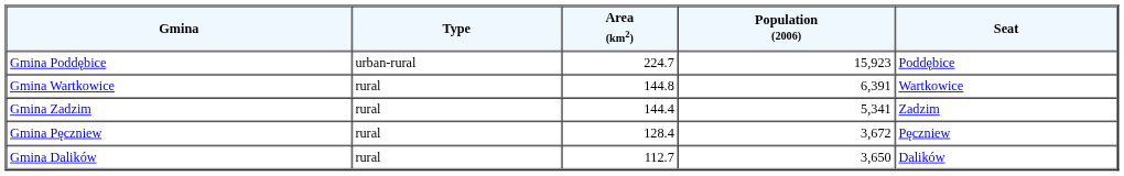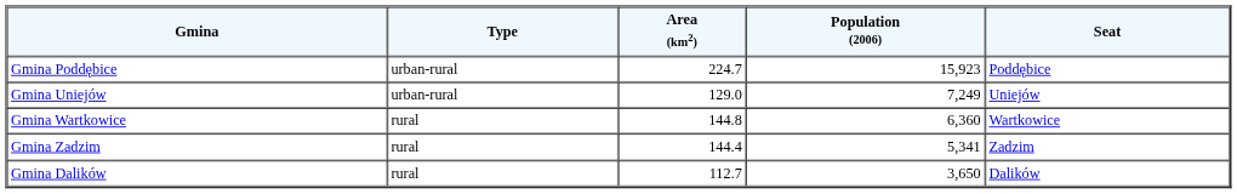 <table width="60%" border="2" cellpadding="3" cellspacing="0" style="font-size:90%;line-height:120%;">
 <tr bgcolor="F0F8FF">
 <td style="text-align:center;"><strong>Gmina</strong></td>
 <td style="text-align:center;"><strong>Type</strong></td>
 <td style="text-align:center;"><strong>Area<br><small>(km<sup>2</sup>)</small></strong></td>
 <td style="text-align:center;"><strong>Population<br><small>(2006)</small></strong></td>
 <td style="text-align:center;"><strong>Seat</strong></td>
 </tr>
 <tr>
 <td><a href='#'>Gmina Poddębice</a></td>
 <td>urban-rural</td>
 <td style="text-align:right;">224.7</td>
 <td style="text-align:right;">15,923</td>
 <td><a href='#'>Poddębice</a></td>
 </tr>
 <tr>
+<td><a href='#'>Gmina Uniejów</a></td>
+<td>urban-rural</td>
+<td style="text-align:right;">129.0</td>
+<td style="text-align:right;">7,249</td>
+<td><a href='#'>Uniejów</a></td>
+</tr>
+<tr>
 <td><a href='#'>Gmina Wartkowice</a></td>
 <td>rural</td>
 <td style="text-align:right;">144.8</td>
-<td style="text-align:right;">6,391</td>
+<td style="text-align:right;">6,360</td>
 <td><a href='#'>Wartkowice</a></td>
 </tr>
 <tr>
 <td><a href='#'>Gmina Zadzim</a></td>
 <td>rural</td>
 <td style="text-align:right;">144.4</td>
 <td style="text-align:right;">5,341</td>
 <td><a href='#'>Zadzim</a></td>
-</tr>
-<tr>
-<td><a href='#'>Gmina Pęczniew</a></td>
-<td>rural</td>
-<td style="text-align:right;">128.4</td>
-<td style="text-align:right;">3,672</td>
-<td><a href='#'>Pęczniew</a></td>
 </tr>
 <tr>
 <td><a href='#'>Gmina Dalików</a></td>
 <td>rural</td>
 <td style="text-align:right;">112.7</td>
 <td style="text-align:right;">3,650</td>
 <td><a href='#'>Dalików</a></td>
 </tr>
 <tr>
 </tr>
 </table>
